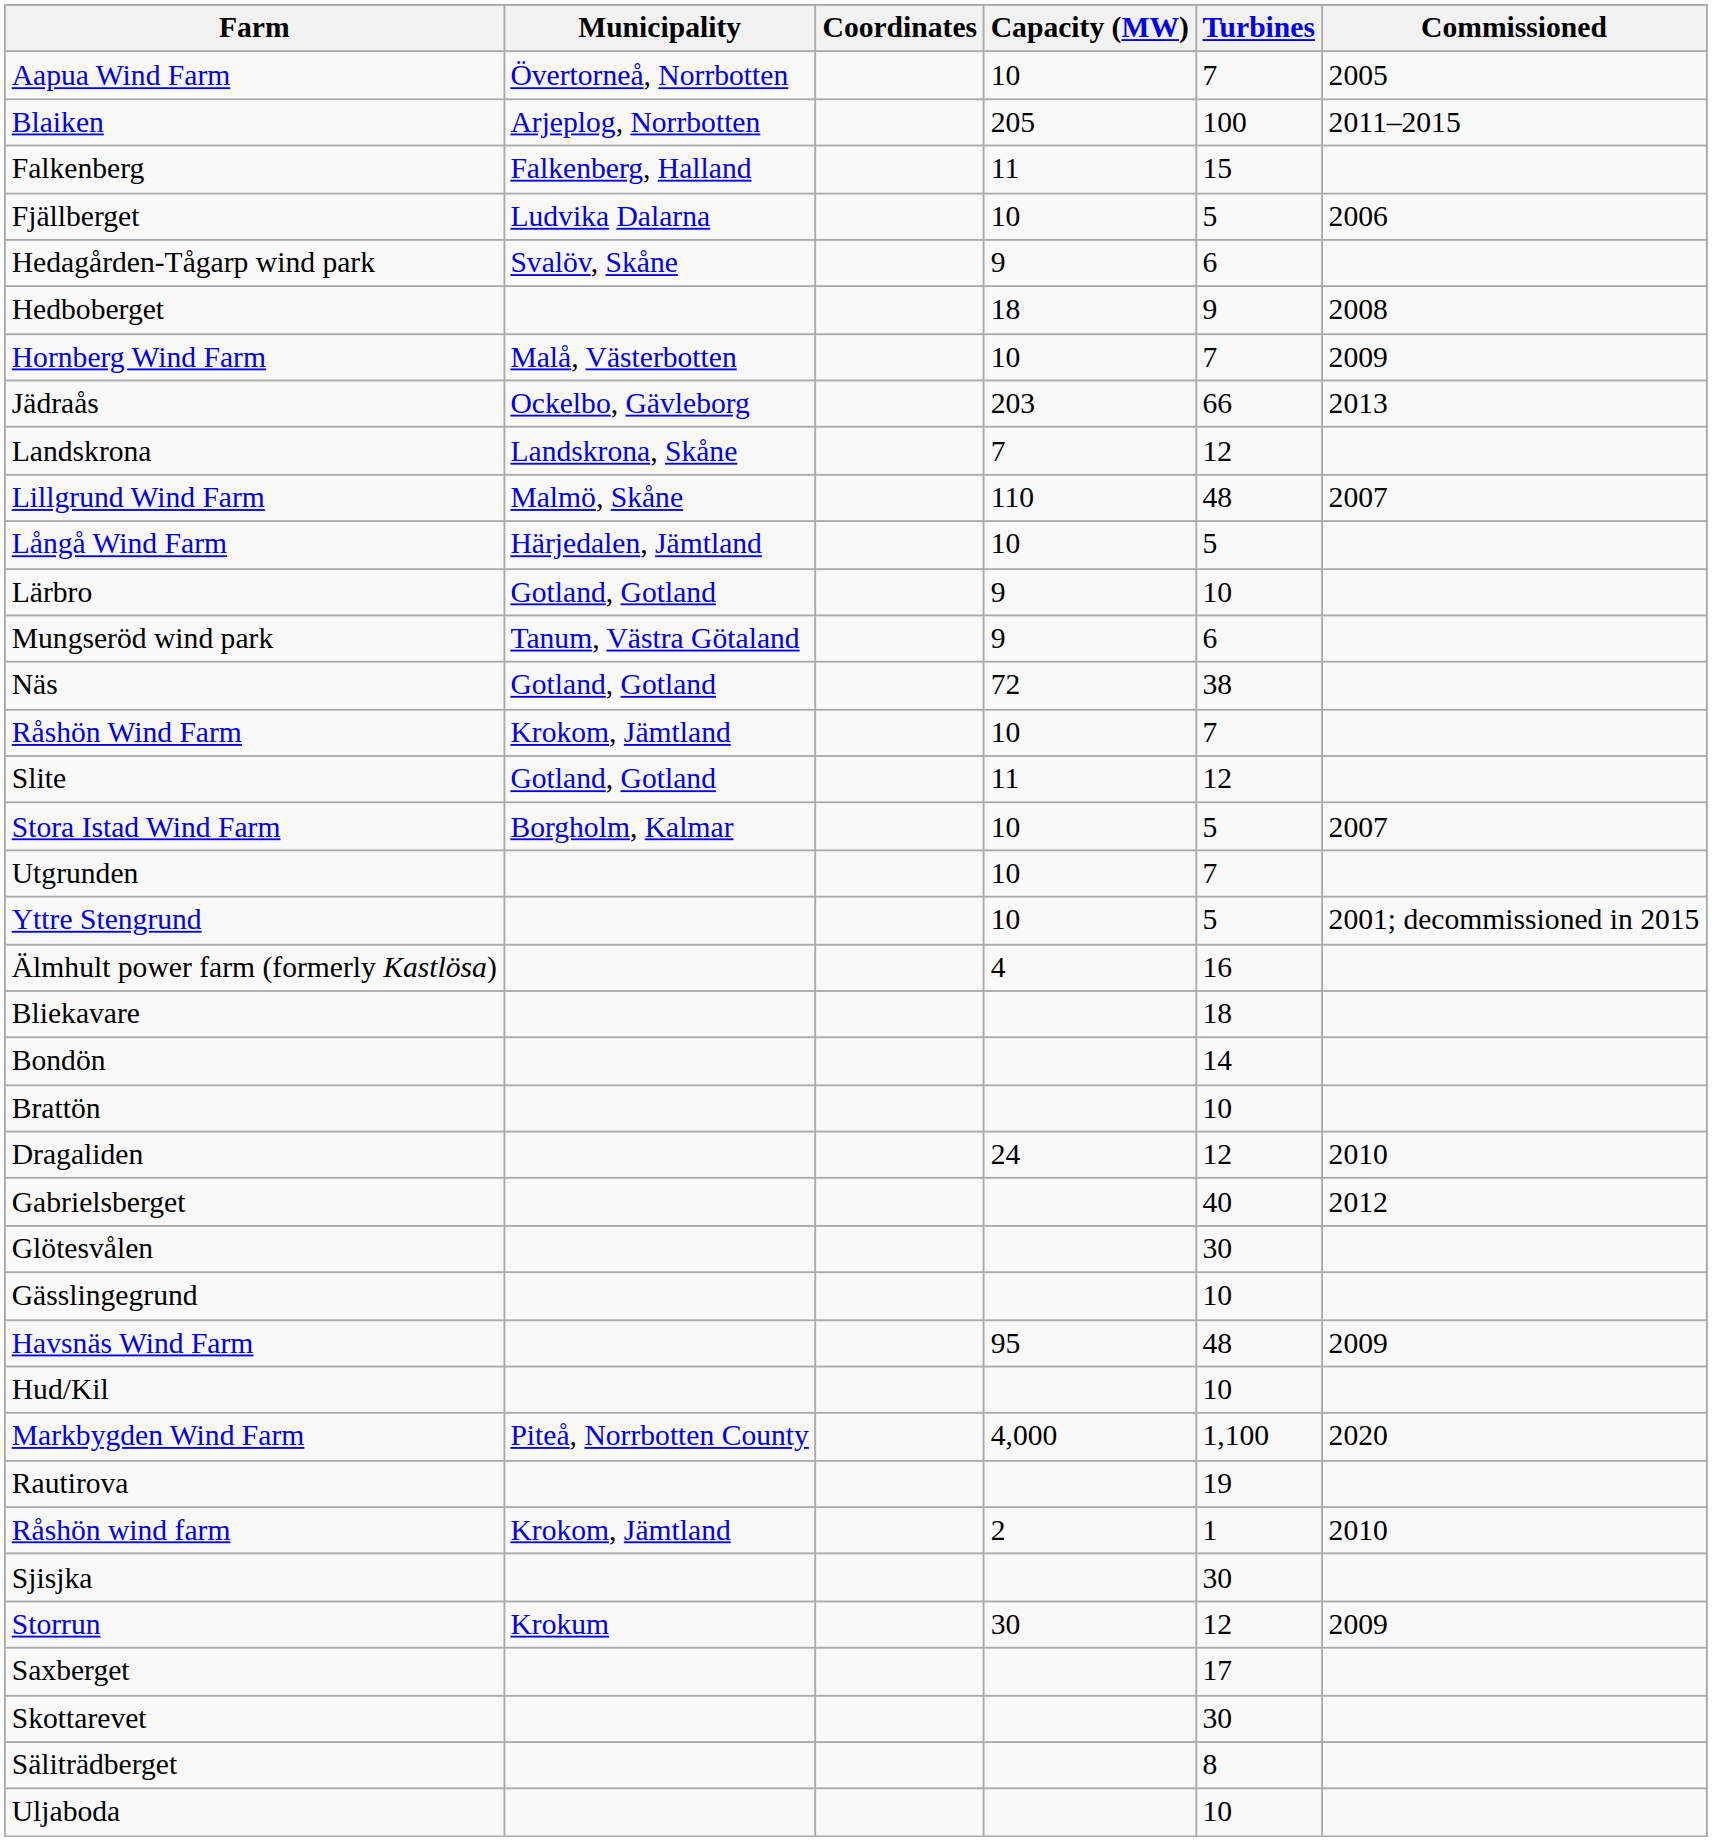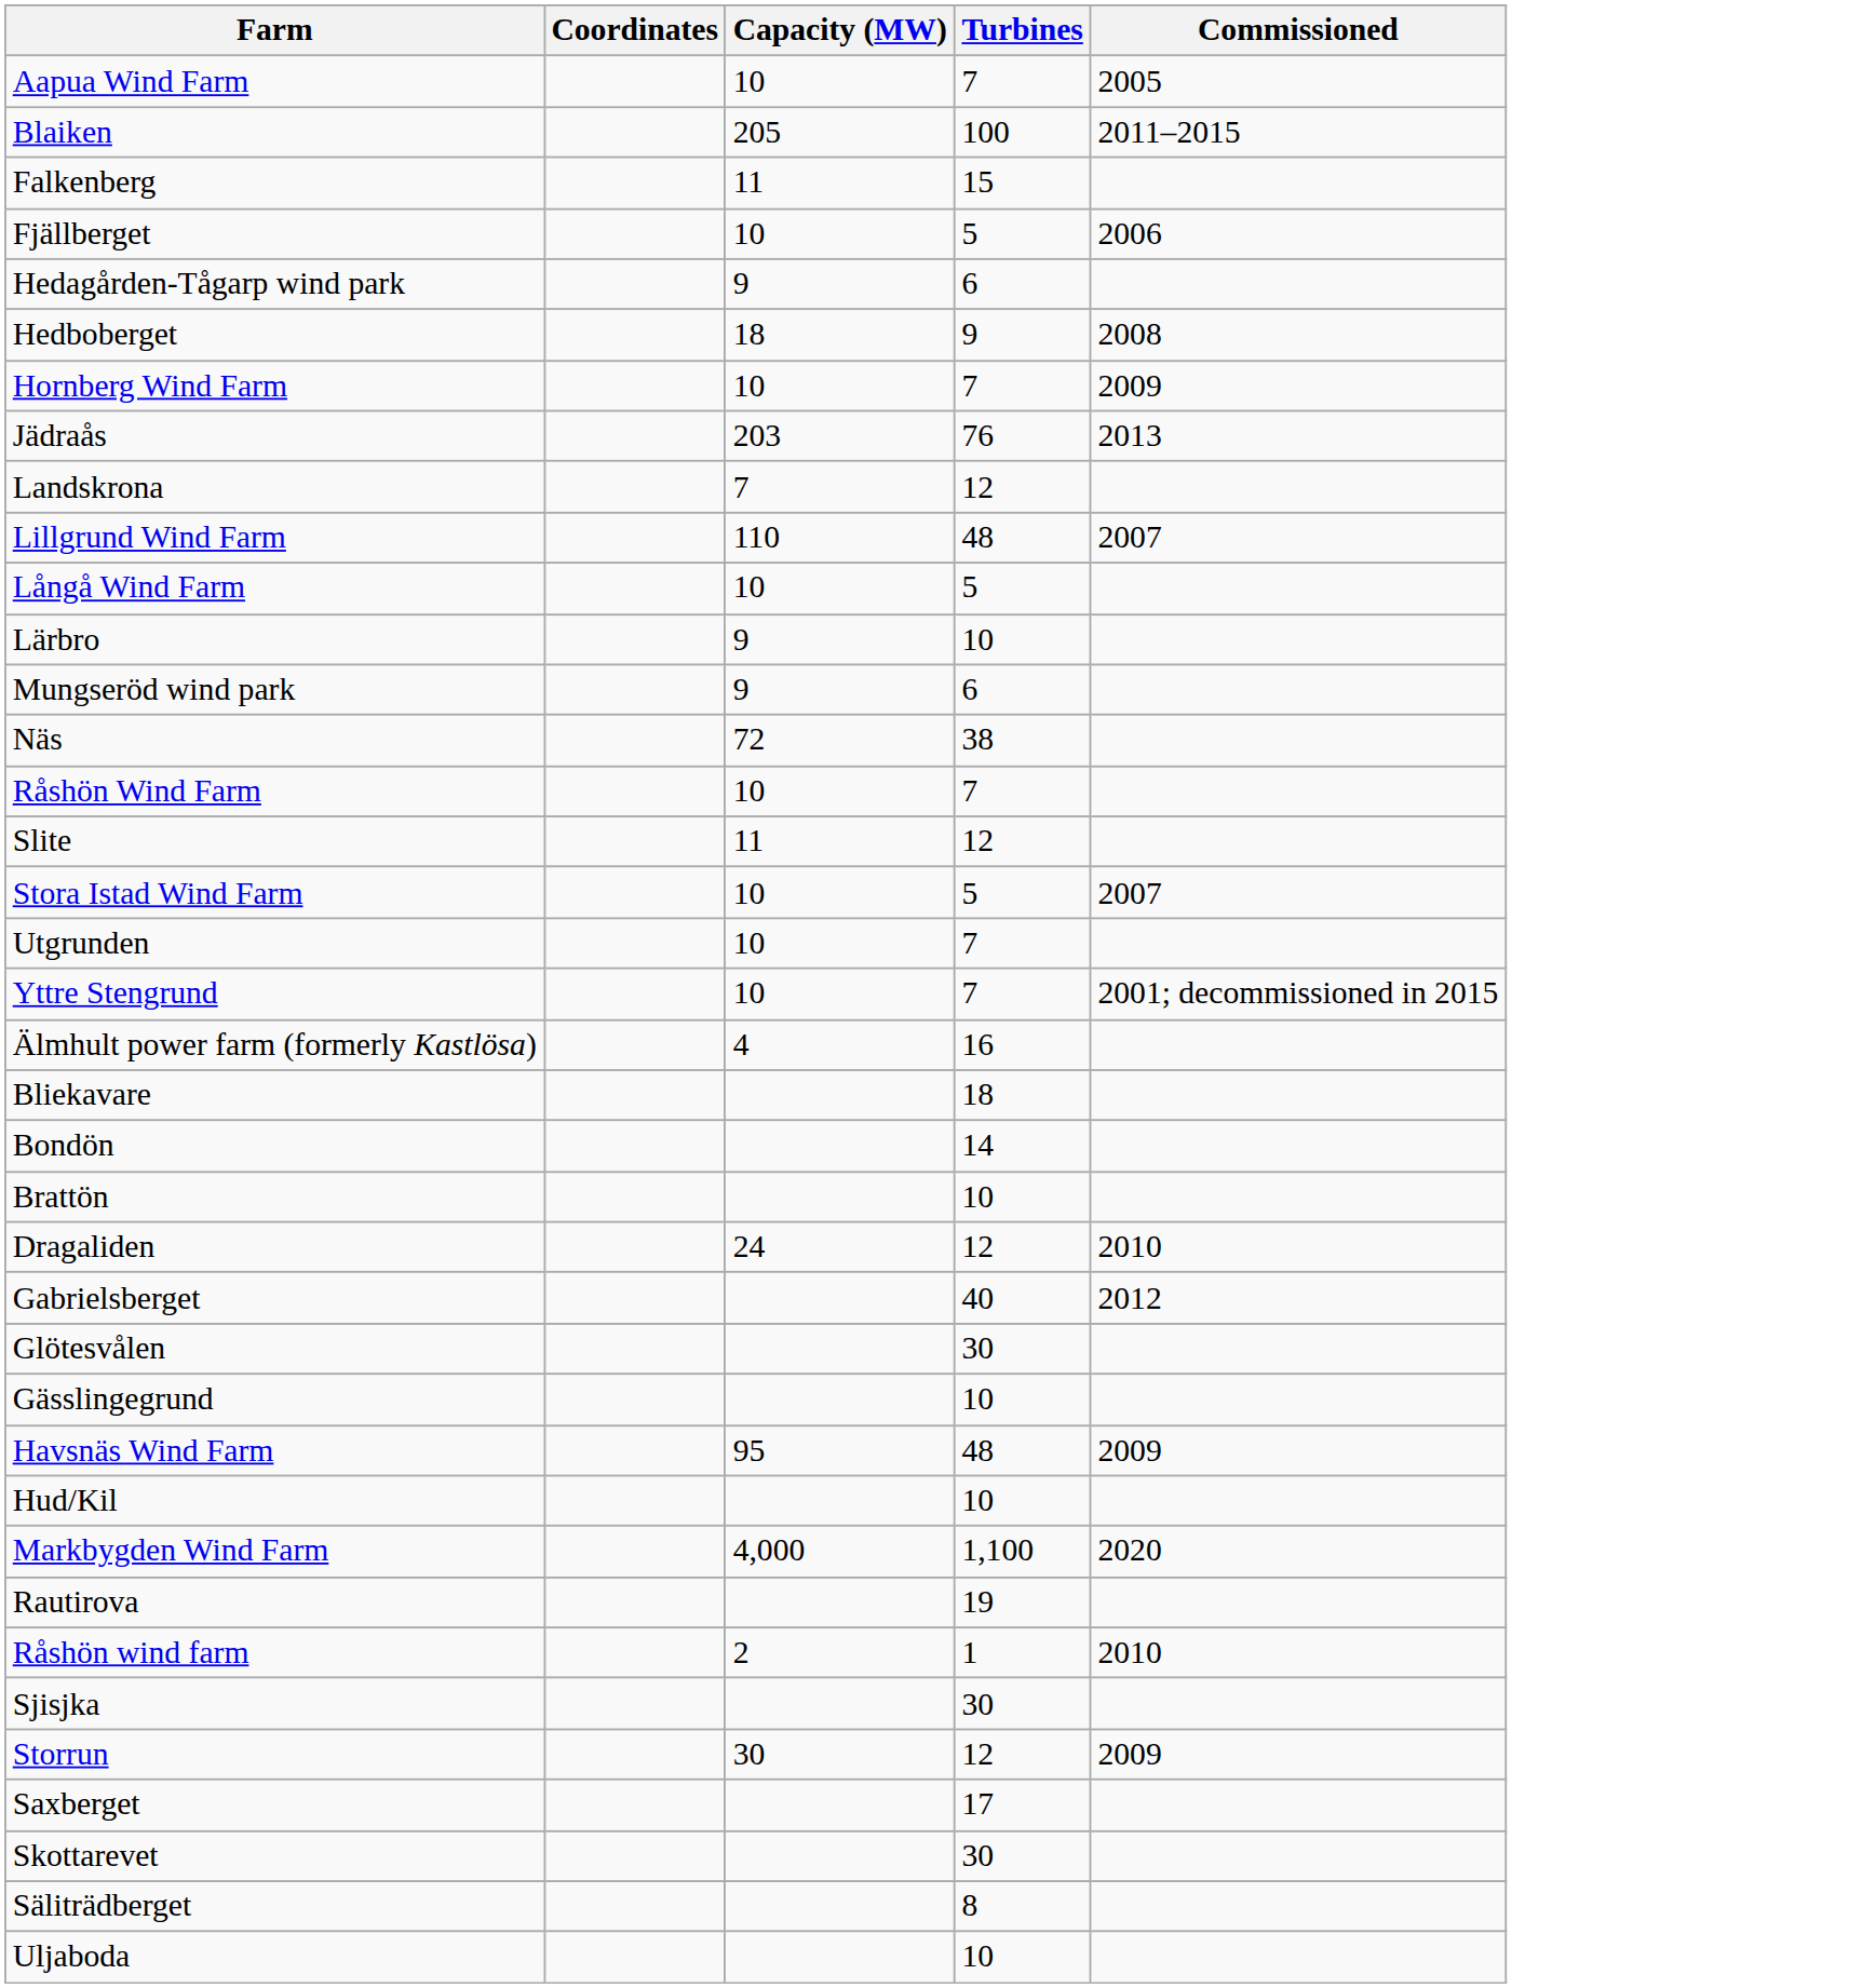 <table class="wikitable sortable">
 <tr>
 <th>Farm</th>
-<th>Municipality</th>
 <th>Coordinates</th>
 <th>Capacity (<a href='#'>MW</a>)</th>
 <th><a href='#'>Turbines</a></th>
 <th>Commissioned</th>
 </tr>
 <tr>
 <td><a href='#'>Aapua Wind Farm</a></td>
-<td><a href='#'>Övertorneå</a>, <a href='#'>Norrbotten</a></td>
 <td></td>
 <td>10</td>
 <td>7</td>
 <td>2005</td>
 </tr>
 <tr>
 <td><a href='#'>Blaiken</a></td>
-<td><a href='#'>Arjeplog</a>, <a href='#'>Norrbotten</a></td>
 <td></td>
 <td>205</td>
 <td>100</td>
 <td>2011–2015</td>
 </tr>
 <tr>
 <td>Falkenberg</td>
-<td><a href='#'>Falkenberg</a>, <a href='#'>Halland</a></td>
 <td></td>
 <td>11</td>
 <td>15</td>
 <td> </td>
 </tr>
 <tr>
 <td>Fjällberget</td>
-<td><a href='#'>Ludvika</a> <a href='#'>Dalarna</a></td>
 <td></td>
 <td>10</td>
 <td>5</td>
 <td>2006</td>
 </tr>
 <tr>
 <td>Hedagården-Tågarp wind park</td>
-<td><a href='#'>Svalöv</a>, <a href='#'>Skåne</a></td>
 <td></td>
 <td>9</td>
 <td>6</td>
 <td> </td>
 </tr>
 <tr>
 <td>Hedboberget</td>
-<td> </td>
 <td></td>
 <td>18</td>
 <td>9</td>
 <td>2008</td>
 </tr>
 <tr>
 <td><a href='#'>Hornberg Wind Farm</a></td>
-<td><a href='#'>Malå</a>, <a href='#'>Västerbotten</a></td>
 <td></td>
 <td>10</td>
 <td>7</td>
 <td>2009</td>
 </tr>
 <tr>
 <td>Jädraås</td>
-<td><a href='#'>Ockelbo</a>, <a href='#'>Gävleborg</a></td>
 <td></td>
 <td>203</td>
-<td>66</td>
+<td>76</td>
 <td>2013</td>
 </tr>
 <tr>
 <td>Landskrona</td>
-<td><a href='#'>Landskrona</a>, <a href='#'>Skåne</a></td>
 <td></td>
 <td>7</td>
 <td>12</td>
 <td> </td>
 </tr>
 <tr>
 <td><a href='#'>Lillgrund Wind Farm</a></td>
-<td><a href='#'>Malmö</a>, <a href='#'>Skåne</a></td>
 <td></td>
 <td>110</td>
 <td>48</td>
 <td>2007</td>
 </tr>
 <tr>
 <td><a href='#'>Långå Wind Farm</a></td>
-<td><a href='#'>Härjedalen</a>, <a href='#'>Jämtland</a></td>
 <td></td>
 <td>10</td>
 <td>5</td>
 <td> </td>
 </tr>
 <tr>
 <td>Lärbro</td>
-<td><a href='#'>Gotland</a>, <a href='#'>Gotland</a></td>
 <td></td>
 <td>9</td>
 <td>10</td>
 <td> </td>
 </tr>
 <tr>
 <td>Mungseröd wind park</td>
-<td><a href='#'>Tanum</a>, <a href='#'>Västra Götaland</a></td>
 <td></td>
 <td>9</td>
 <td>6</td>
 <td> </td>
 </tr>
 <tr>
 <td>Näs</td>
-<td><a href='#'>Gotland</a>, <a href='#'>Gotland</a></td>
 <td></td>
 <td>72</td>
 <td>38</td>
 <td> </td>
 </tr>
 <tr>
 <td><a href='#'>Råshön Wind Farm</a></td>
-<td><a href='#'>Krokom</a>, <a href='#'>Jämtland</a></td>
 <td></td>
 <td>10</td>
 <td>7</td>
 <td> </td>
 </tr>
 <tr>
 <td>Slite</td>
-<td><a href='#'>Gotland</a>, <a href='#'>Gotland</a></td>
 <td></td>
 <td>11</td>
 <td>12</td>
 <td> </td>
 </tr>
 <tr>
 <td><a href='#'>Stora Istad Wind Farm</a></td>
-<td><a href='#'>Borgholm</a>, <a href='#'>Kalmar</a></td>
 <td></td>
 <td>10</td>
 <td>5</td>
 <td>2007</td>
 </tr>
 <tr>
 <td>Utgrunden</td>
 <td> </td>
-<td> </td>
 <td>10</td>
 <td>7</td>
 <td> </td>
 </tr>
 <tr>
 <td><a href='#'>Yttre Stengrund</a></td>
 <td> </td>
-<td> </td>
 <td>10</td>
-<td>5</td>
+<td>7</td>
 <td>2001; decommissioned in 2015</td>
 </tr>
 <tr>
 <td>Älmhult power farm (formerly <em>Kastlösa</em>)</td>
-<td> </td>
 <td> </td>
 <td>4</td>
 <td>16</td>
 <td> </td>
 </tr>
 <tr>
 <td>Bliekavare</td>
-<td> </td>
 <td></td>
 <td> </td>
 <td>18</td>
 <td> </td>
 </tr>
 <tr>
 <td>Bondön</td>
 <td> </td>
 <td> </td>
-<td> </td>
 <td>14</td>
 <td> </td>
 </tr>
 <tr>
 <td>Brattön</td>
 <td> </td>
 <td> </td>
-<td> </td>
 <td>10</td>
 <td> </td>
 </tr>
 <tr>
 <td>Dragaliden</td>
-<td> </td>
 <td> </td>
 <td>24</td>
 <td>12</td>
 <td>2010</td>
 </tr>
 <tr>
 <td>Gabrielsberget</td>
 <td> </td>
 <td> </td>
-<td> </td>
 <td>40</td>
 <td>2012</td>
 </tr>
 <tr>
 <td>Glötesvålen</td>
-<td> </td>
 <td> </td>
 <td> </td>
 <td>30</td>
 <td> </td>
 </tr>
 <tr>
 <td>Gässlingegrund</td>
 <td> </td>
 <td> </td>
-<td> </td>
 <td>10</td>
 <td> </td>
 </tr>
 <tr>
 <td><a href='#'>Havsnäs Wind Farm</a></td>
-<td> </td>
 <td> </td>
 <td>95</td>
 <td>48</td>
 <td>2009</td>
 </tr>
 <tr>
 <td>Hud/Kil</td>
 <td> </td>
 <td> </td>
-<td> </td>
 <td>10</td>
 <td> </td>
 </tr>
 <tr>
 <td><a href='#'>Markbygden Wind Farm</a></td>
-<td><a href='#'>Piteå</a>, <a href='#'>Norrbotten County</a></td>
 <td></td>
 <td>4,000</td>
 <td>1,100</td>
 <td>2020</td>
 </tr>
 <tr>
 <td>Rautirova</td>
 <td> </td>
 <td> </td>
-<td> </td>
 <td>19</td>
 <td> </td>
 </tr>
 <tr>
 <td><a href='#'>Råshön wind farm</a></td>
-<td><a href='#'>Krokom</a>, <a href='#'>Jämtland</a></td>
 <td> </td>
 <td>2</td>
 <td>1</td>
 <td>2010</td>
 </tr>
 <tr>
 <td>Sjisjka</td>
 <td> </td>
 <td> </td>
-<td> </td>
 <td>30</td>
 <td> </td>
 </tr>
 <tr>
 <td><a href='#'>Storrun</a></td>
-<td><a href='#'>Krokum</a></td>
 <td> </td>
 <td>30</td>
 <td>12</td>
 <td>2009</td>
 </tr>
 <tr>
 <td>Saxberget</td>
 <td> </td>
 <td> </td>
-<td> </td>
 <td>17</td>
 <td> </td>
 </tr>
 <tr>
 <td>Skottarevet</td>
-<td> </td>
 <td> </td>
 <td> </td>
 <td>30</td>
 <td> </td>
 </tr>
 <tr>
 <td>Säliträdberget</td>
 <td> </td>
 <td> </td>
-<td> </td>
 <td>8</td>
 <td> </td>
 </tr>
 <tr>
 <td>Uljaboda</td>
 <td> </td>
-<td> </td>
 <td></td>
 <td>10</td>
 <td> </td>
 </tr>
 </table>
